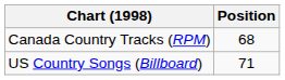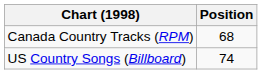 <table class="wikitable sortable">
 <tr>
 <th scope="col">Chart (1998)</th>
 <th scope="col">Position</th>
 </tr>
 <tr>
 <td>Canada Country Tracks (<em><a href='#'>RPM</a></em>)</td>
 <td align="center">68</td>
 </tr>
 <tr>
 <td>US <a href='#'>Country Songs</a> (<em><a href='#'>Billboard</a></em>)</td>
-<td align="center">71</td>
+<td align="center">74</td>
 </tr>
 </table>
